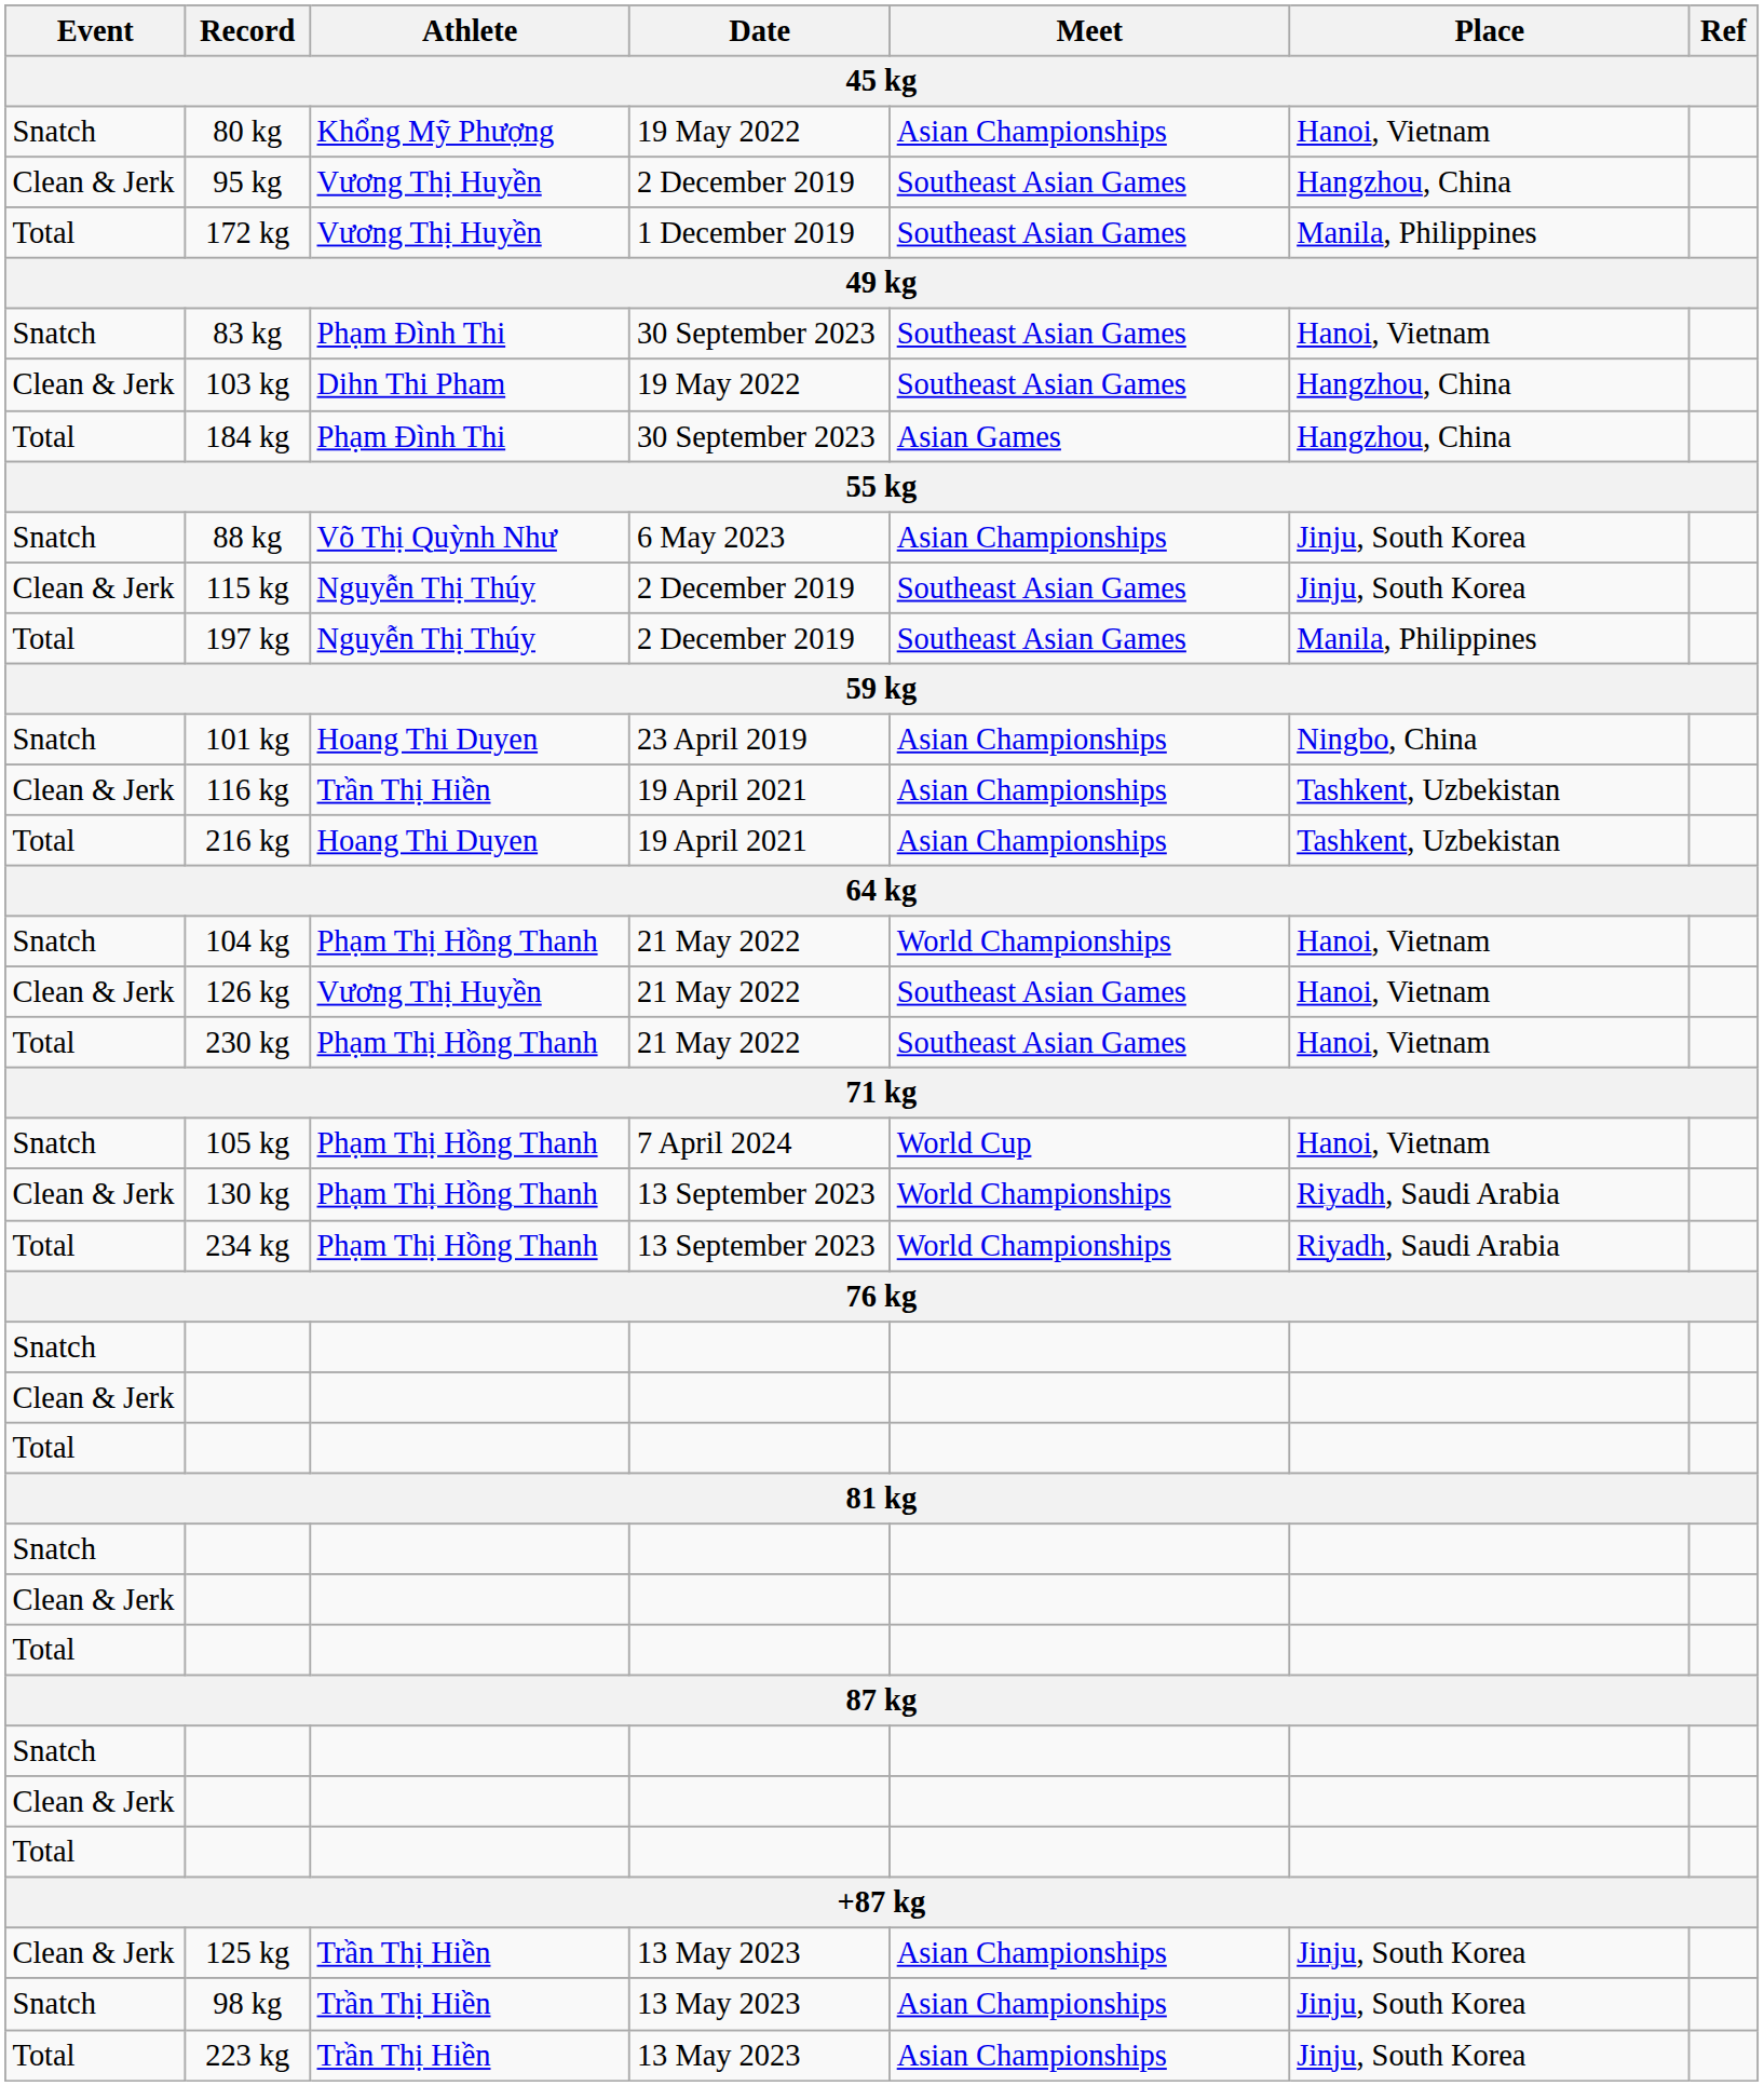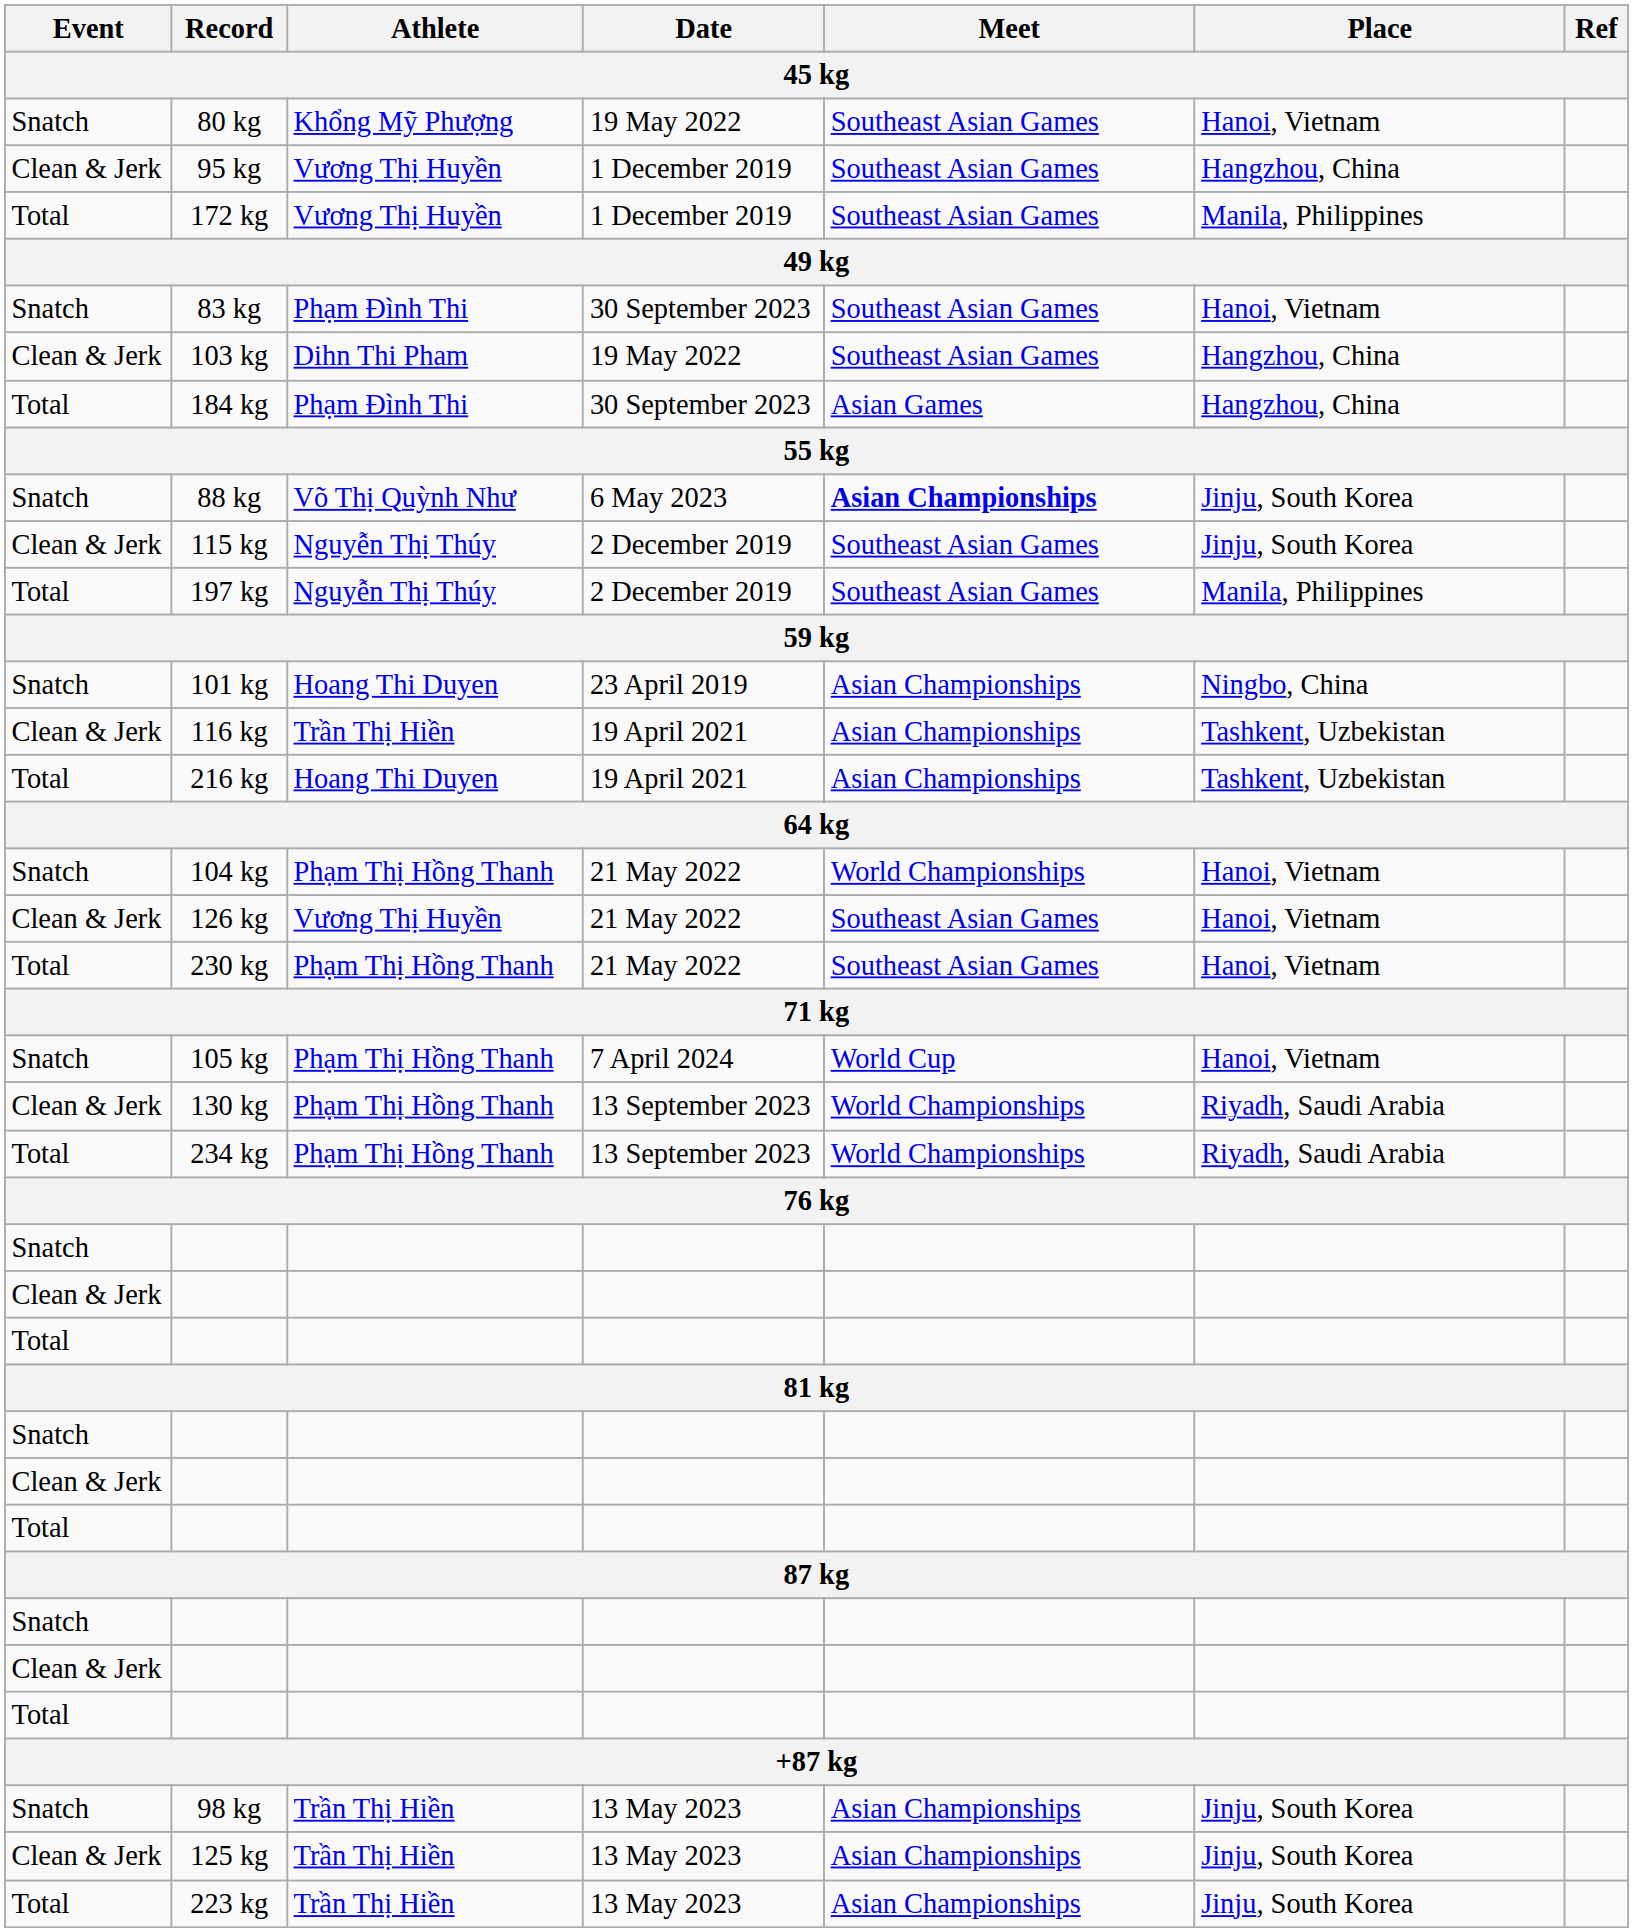 <table class="wikitable" style="font-size:95%;">
 <tr>
 <th width=9%>Event</th>
 <th width=6%>Record</th>
 <th width=16%>Athlete</th>
 <th width=13%>Date</th>
 <th width=20%>Meet</th>
 <th width=20%>Place</th>
 <th width=3%>Ref</th>
 </tr>
 <tr bgcolor="#DDDDDD">
 <th colspan="7">45 kg</th>
 </tr>
 <tr>
 <td>Snatch</td>
 <td align="center">80 kg</td>
 <td><a href='#'>Khổng Mỹ Phượng</a></td>
 <td>19 May 2022</td>
-<td><a href='#'>Asian Championships</a></td>
+<td><a href='#'>Southeast Asian Games</a></td>
 <td><a href='#'>Hanoi</a>, Vietnam</td>
 <td></td>
 </tr>
 <tr>
 <td>Clean & Jerk</td>
 <td align="center">95 kg</td>
 <td><a href='#'>Vương Thị Huyền</a></td>
-<td>2 December 2019</td>
+<td>1 December 2019</td>
 <td><a href='#'>Southeast Asian Games</a></td>
 <td><a href='#'>Hangzhou</a>, China</td>
 <td></td>
 </tr>
 <tr>
 <td>Total</td>
 <td align="center">172 kg</td>
 <td><a href='#'>Vương Thị Huyền</a></td>
 <td>1 December 2019</td>
 <td><a href='#'>Southeast Asian Games</a></td>
 <td><a href='#'>Manila</a>, Philippines</td>
 <td></td>
 </tr>
 <tr bgcolor="#DDDDDD">
 <th colspan="7">49 kg</th>
 </tr>
 <tr>
 <td>Snatch</td>
 <td align="center">83 kg</td>
 <td><a href='#'>Phạm Đình Thi</a></td>
 <td>30 September 2023</td>
 <td><a href='#'>Southeast Asian Games</a></td>
 <td><a href='#'>Hanoi</a>, Vietnam</td>
 <td></td>
 </tr>
 <tr>
 <td>Clean & Jerk</td>
 <td align="center">103 kg</td>
 <td><a href='#'>Dihn Thi Pham</a></td>
 <td>19 May 2022</td>
 <td><a href='#'>Southeast Asian Games</a></td>
 <td><a href='#'>Hangzhou</a>, China</td>
 <td></td>
 </tr>
 <tr>
 <td>Total</td>
 <td align="center">184 kg</td>
 <td><a href='#'>Phạm Đình Thi</a></td>
 <td>30 September 2023</td>
 <td><a href='#'>Asian Games</a></td>
 <td><a href='#'>Hangzhou</a>, China</td>
 <td></td>
 </tr>
 <tr bgcolor="#DDDDDD">
 <th colspan="7">55 kg</th>
 </tr>
 <tr>
 <td>Snatch</td>
 <td align="center">88 kg</td>
 <td><a href='#'>Võ Thị Quỳnh Như</a></td>
 <td>6 May 2023</td>
-<td><a href='#'>Asian Championships</a></td>
+<td><strong><a href='#'>Asian Championships</a></strong></td>
 <td><a href='#'>Jinju</a>, South Korea</td>
 <td></td>
 </tr>
 <tr>
 <td>Clean & Jerk</td>
 <td align="center">115 kg</td>
 <td><a href='#'>Nguyễn Thị Thúy</a></td>
 <td>2 December 2019</td>
 <td><a href='#'>Southeast Asian Games</a></td>
 <td><a href='#'>Jinju</a>, South Korea</td>
 <td></td>
 </tr>
 <tr>
 <td>Total</td>
 <td align="center">197 kg</td>
 <td><a href='#'>Nguyễn Thị Thúy</a></td>
 <td>2 December 2019</td>
 <td><a href='#'>Southeast Asian Games</a></td>
 <td><a href='#'>Manila</a>, Philippines</td>
 <td></td>
 </tr>
 <tr bgcolor="#DDDDDD">
 <th colspan="7">59 kg</th>
 </tr>
 <tr>
 <td>Snatch</td>
 <td align="center">101 kg</td>
 <td><a href='#'>Hoang Thi Duyen</a></td>
 <td>23 April 2019</td>
 <td><a href='#'>Asian Championships</a></td>
 <td><a href='#'>Ningbo</a>, China</td>
 <td></td>
 </tr>
 <tr>
 <td>Clean & Jerk</td>
 <td align="center">116 kg</td>
 <td><a href='#'>Trần Thị Hiền</a></td>
 <td>19 April 2021</td>
 <td><a href='#'>Asian Championships</a></td>
 <td><a href='#'>Tashkent</a>, Uzbekistan</td>
 <td></td>
 </tr>
 <tr>
 <td>Total</td>
 <td align="center">216 kg</td>
 <td><a href='#'>Hoang Thi Duyen</a></td>
 <td>19 April 2021</td>
 <td><a href='#'>Asian Championships</a></td>
 <td><a href='#'>Tashkent</a>, Uzbekistan</td>
 <td></td>
 </tr>
 <tr bgcolor="#DDDDDD">
 <th colspan="7">64 kg</th>
 </tr>
 <tr>
 <td>Snatch</td>
 <td align="center">104 kg</td>
 <td><a href='#'>Phạm Thị Hồng Thanh</a></td>
 <td>21 May 2022</td>
 <td><a href='#'>World Championships</a></td>
 <td><a href='#'>Hanoi</a>, Vietnam</td>
 <td></td>
 </tr>
 <tr>
 <td>Clean & Jerk</td>
 <td align="center">126 kg</td>
 <td><a href='#'>Vương Thị Huyền</a></td>
 <td>21 May 2022</td>
 <td><a href='#'>Southeast Asian Games</a></td>
 <td><a href='#'>Hanoi</a>, Vietnam</td>
 <td></td>
 </tr>
 <tr>
 <td>Total</td>
 <td align="center">230 kg</td>
 <td><a href='#'>Phạm Thị Hồng Thanh</a></td>
 <td>21 May 2022</td>
 <td><a href='#'>Southeast Asian Games</a></td>
 <td><a href='#'>Hanoi</a>, Vietnam</td>
 <td></td>
 </tr>
 <tr bgcolor="#DDDDDD">
 <th colspan="7">71 kg</th>
 </tr>
 <tr>
 <td>Snatch</td>
 <td align="center">105 kg</td>
 <td><a href='#'>Phạm Thị Hồng Thanh</a></td>
 <td>7 April 2024</td>
 <td><a href='#'>World Cup</a></td>
 <td><a href='#'>Hanoi</a>, Vietnam</td>
 <td></td>
 </tr>
 <tr>
 <td>Clean & Jerk</td>
 <td align="center">130 kg</td>
 <td><a href='#'>Phạm Thị Hồng Thanh</a></td>
 <td>13 September 2023</td>
 <td><a href='#'>World Championships</a></td>
 <td><a href='#'>Riyadh</a>, Saudi Arabia</td>
 <td></td>
 </tr>
 <tr>
 <td>Total</td>
 <td align="center">234 kg</td>
 <td><a href='#'>Phạm Thị Hồng Thanh</a></td>
 <td>13 September 2023</td>
 <td><a href='#'>World Championships</a></td>
 <td><a href='#'>Riyadh</a>, Saudi Arabia</td>
 <td></td>
 </tr>
 <tr bgcolor="#DDDDDD">
 <th colspan="7">76 kg</th>
 </tr>
 <tr>
 <td>Snatch</td>
 <td align="center"></td>
 <td></td>
 <td></td>
 <td></td>
 <td></td>
 <td></td>
 </tr>
 <tr>
 <td>Clean & Jerk</td>
 <td align="center"></td>
 <td></td>
 <td></td>
 <td></td>
 <td></td>
 <td></td>
 </tr>
 <tr>
 <td>Total</td>
 <td align="center"></td>
 <td></td>
 <td></td>
 <td></td>
 <td></td>
 <td></td>
 </tr>
 <tr bgcolor="#DDDDDD">
 <th colspan="7">81 kg</th>
 </tr>
 <tr>
 <td>Snatch</td>
 <td align="center"></td>
 <td></td>
 <td></td>
 <td></td>
 <td></td>
 <td></td>
 </tr>
 <tr>
 <td>Clean & Jerk</td>
 <td align="center"></td>
 <td></td>
 <td></td>
 <td></td>
 <td></td>
 <td></td>
 </tr>
 <tr>
 <td>Total</td>
 <td align="center"></td>
 <td></td>
 <td></td>
 <td></td>
 <td></td>
 <td></td>
 </tr>
 <tr bgcolor="#DDDDDD">
 <th colspan="7">87 kg</th>
 </tr>
 <tr>
 <td>Snatch</td>
 <td align="center"></td>
 <td></td>
 <td></td>
 <td></td>
 <td></td>
 <td></td>
 </tr>
 <tr>
 <td>Clean & Jerk</td>
 <td align="center"></td>
 <td></td>
 <td></td>
 <td></td>
 <td></td>
 <td></td>
 </tr>
 <tr>
 <td>Total</td>
 <td align="center"></td>
 <td></td>
 <td></td>
 <td></td>
 <td></td>
 <td></td>
 </tr>
 <tr bgcolor="#DDDDDD">
 <th colspan="7">+87 kg</th>
 </tr>
 <tr>
-<td>Clean & Jerk</td>
-<td align="center">125 kg</td>
+<td>Snatch</td>
+<td align="center">98 kg</td>
 <td><a href='#'>Trần Thị Hiền</a></td>
 <td>13 May 2023</td>
 <td><a href='#'>Asian Championships</a></td>
 <td><a href='#'>Jinju</a>, South Korea</td>
 <td></td>
 </tr>
 <tr>
-<td>Snatch</td>
-<td align="center">98 kg</td>
+<td>Clean & Jerk</td>
+<td align="center">125 kg</td>
 <td><a href='#'>Trần Thị Hiền</a></td>
 <td>13 May 2023</td>
 <td><a href='#'>Asian Championships</a></td>
 <td><a href='#'>Jinju</a>, South Korea</td>
 <td></td>
 </tr>
 <tr>
 <td>Total</td>
 <td align="center">223 kg</td>
 <td><a href='#'>Trần Thị Hiền</a></td>
 <td>13 May 2023</td>
 <td><a href='#'>Asian Championships</a></td>
 <td><a href='#'>Jinju</a>, South Korea</td>
 <td></td>
 </tr>
 </table>
